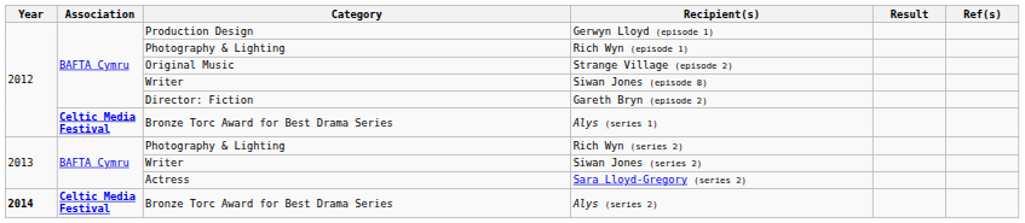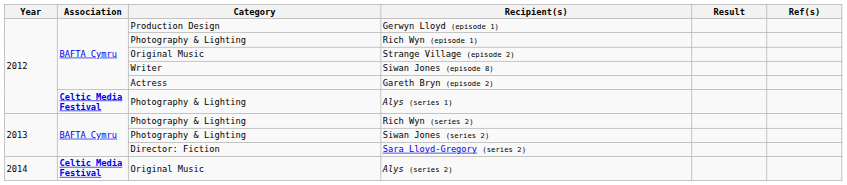 <table class="wikitable" style="width:99%; text-align:left;">
 <tr>
 <th>Year</th>
 <th width="100">Association</th>
 <th>Category</th>
 <th>Recipient(s)</th>
 <th>Result</th>
 <th>Ref(s)</th>
 </tr>
 <tr>
 <td rowspan="6">2012</td>
 <td rowspan="5"><a href='#'>BAFTA Cymru</a></td>
 <td>Production Design</td>
 <td>Gerwyn Lloyd <small>(episode 1)</small></td>
 <td></td>
 <td></td>
 </tr>
 <tr>
 <td>Photography & Lighting</td>
 <td>Rich Wyn <small>(episode 1)</small></td>
 <td></td>
 <td></td>
 </tr>
 <tr>
 <td>Original Music</td>
 <td>Strange Village <small>(episode 2)</small></td>
 <td></td>
 <td></td>
 </tr>
 <tr>
 <td>Writer</td>
 <td>Siwan Jones <small>(episode 8)</small></td>
 <td></td>
 <td></td>
 </tr>
 <tr>
-<td>Director: Fiction</td>
+<td>Actress</td>
 <td>Gareth Bryn <small>(episode 2)</small></td>
 <td></td>
 <td></td>
 </tr>
 <tr>
 <td><strong><a href='#'>Celtic Media Festival</a></strong></td>
-<td>Bronze Torc Award for Best Drama Series</td>
+<td>Photography & Lighting</td>
 <td><em>Alys</em> <small>(series 1)</small></td>
 <td></td>
 <td></td>
 </tr>
 <tr>
 <td rowspan="3">2013</td>
 <td rowspan="3"><a href='#'>BAFTA Cymru</a></td>
 <td>Photography & Lighting</td>
 <td>Rich Wyn <small>(series 2)</small></td>
 <td></td>
 <td></td>
 </tr>
 <tr>
-<td>Writer</td>
+<td>Photography & Lighting</td>
 <td>Siwan Jones <small>(series 2)</small></td>
 <td></td>
 <td></td>
 </tr>
 <tr>
-<td>Actress</td>
+<td>Director: Fiction</td>
 <td><a href='#'>Sara Lloyd-Gregory</a> <small>(series 2)</small></td>
 <td></td>
 <td></td>
 </tr>
 <tr>
-<td><strong>2014</strong></td>
+<td>2014</td>
 <td><strong><a href='#'>Celtic Media Festival</a></strong></td>
-<td>Bronze Torc Award for Best Drama Series</td>
+<td>Original Music</td>
 <td><em>Alys</em> <small>(series 2)</small></td>
 <td></td>
 <td></td>
 </tr>
 </table>
